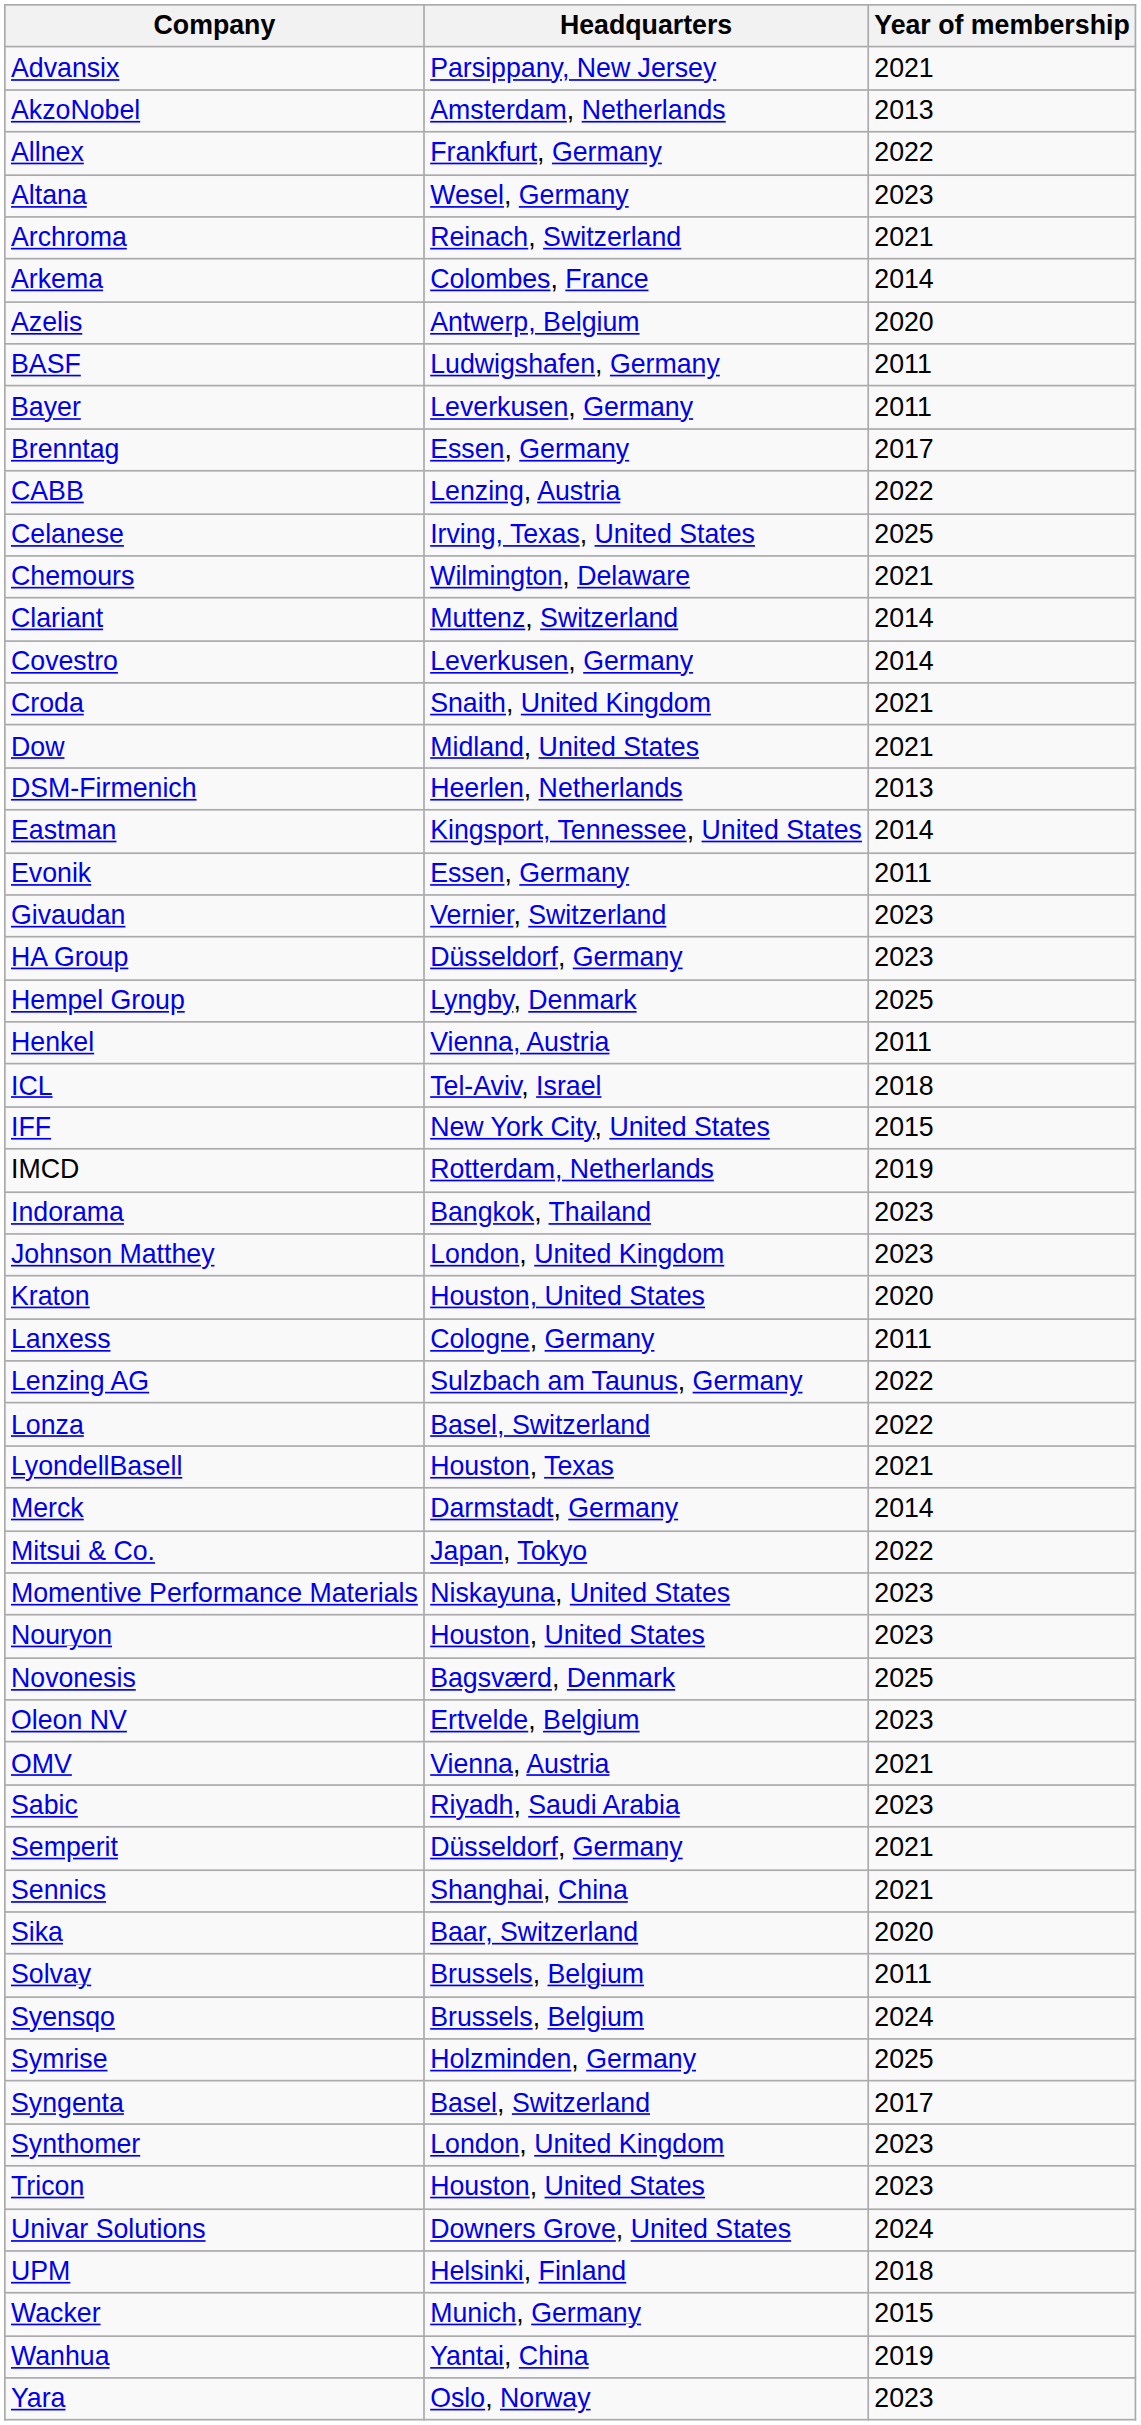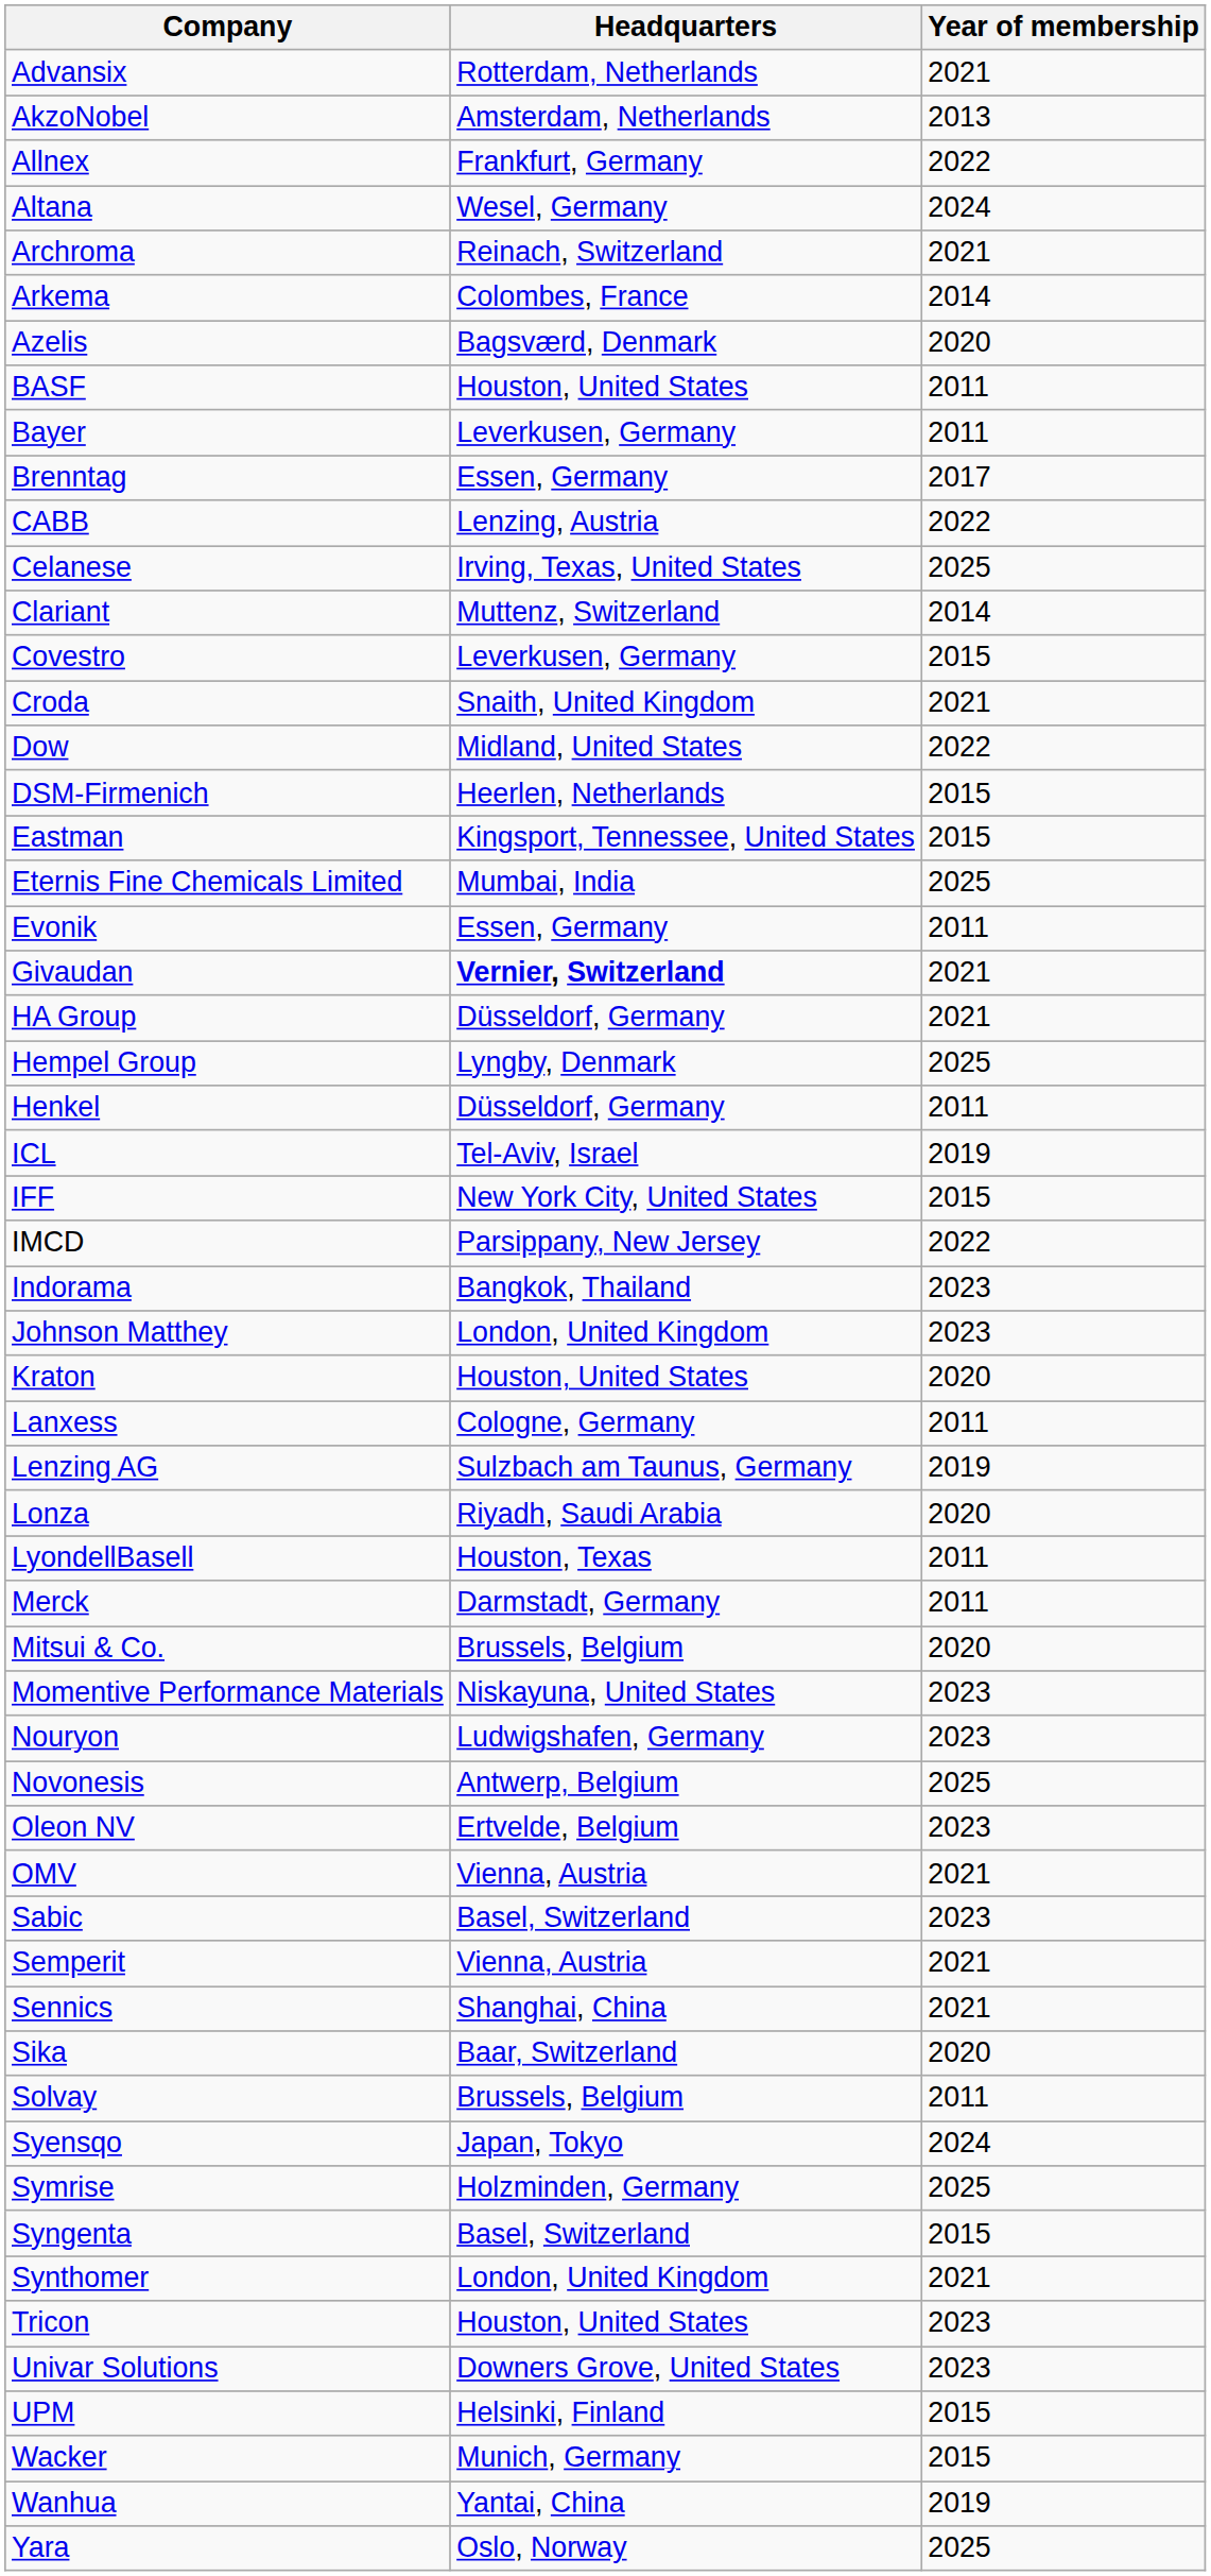 <table class="wikitable sortable mw-collapsible">
 <tr>
 <th>Company</th>
 <th>Headquarters</th>
 <th>Year of membership</th>
 </tr>
 <tr>
 <td><a href='#'>Advansix</a></td>
-<td><a href='#'>Parsippany, New Jersey</a></td>
+<td><a href='#'>Rotterdam, Netherlands</a></td>
 <td>2021</td>
 </tr>
 <tr>
 <td><a href='#'>AkzoNobel</a></td>
 <td><a href='#'>Amsterdam</a>, <a href='#'>Netherlands</a></td>
 <td>2013</td>
 </tr>
 <tr>
 <td><a href='#'>Allnex</a></td>
 <td><a href='#'>Frankfurt</a>, <a href='#'>Germany</a></td>
 <td>2022</td>
 </tr>
 <tr>
 <td><a href='#'>Altana</a></td>
 <td><a href='#'>Wesel</a>, <a href='#'>Germany</a></td>
-<td>2023</td>
+<td>2024</td>
 </tr>
 <tr>
 <td><a href='#'>Archroma</a></td>
 <td><a href='#'>Reinach</a>, <a href='#'>Switzerland</a></td>
 <td>2021</td>
 </tr>
 <tr>
 <td><a href='#'>Arkema</a></td>
 <td><a href='#'>Colombes</a>, <a href='#'>France</a></td>
 <td>2014</td>
 </tr>
 <tr>
 <td><a href='#'>Azelis</a></td>
-<td><a href='#'>Antwerp, Belgium</a></td>
+<td><a href='#'>Bagsværd</a>, <a href='#'>Denmark</a></td>
 <td>2020</td>
 </tr>
 <tr>
 <td><a href='#'>BASF</a></td>
-<td><a href='#'>Ludwigshafen</a>, <a href='#'>Germany</a></td>
+<td><a href='#'>Houston</a>, <a href='#'>United States</a></td>
 <td>2011</td>
 </tr>
 <tr>
 <td><a href='#'>Bayer</a></td>
 <td><a href='#'>Leverkusen</a>, <a href='#'>Germany</a></td>
 <td>2011</td>
 </tr>
 <tr>
 <td><a href='#'>Brenntag</a></td>
 <td><a href='#'>Essen</a>, <a href='#'>Germany</a></td>
 <td>2017</td>
 </tr>
 <tr>
 <td><a href='#'>CABB</a></td>
 <td><a href='#'>Lenzing</a>, <a href='#'>Austria</a></td>
 <td>2022</td>
 </tr>
 <tr>
 <td><a href='#'>Celanese</a></td>
 <td><a href='#'>Irving, Texas</a>, <a href='#'>United States</a></td>
 <td>2025</td>
 </tr>
 <tr>
-<td><a href='#'>Chemours</a></td>
-<td><a href='#'>Wilmington</a>, <a href='#'>Delaware</a></td>
-<td>2021</td>
-</tr>
-<tr>
 <td><a href='#'>Clariant</a></td>
 <td><a href='#'>Muttenz</a>, <a href='#'>Switzerland</a></td>
 <td>2014</td>
 </tr>
 <tr>
 <td><a href='#'>Covestro</a></td>
 <td><a href='#'>Leverkusen</a>, <a href='#'>Germany</a></td>
-<td>2014</td>
+<td>2015</td>
 </tr>
 <tr>
 <td><a href='#'>Croda</a></td>
 <td><a href='#'>Snaith</a>, <a href='#'>United Kingdom</a></td>
 <td>2021</td>
 </tr>
 <tr>
 <td><a href='#'>Dow</a></td>
 <td><a href='#'>Midland</a>, <a href='#'>United States</a></td>
-<td>2021</td>
+<td>2022</td>
 </tr>
 <tr>
 <td><a href='#'>DSM-Firmenich</a></td>
 <td><a href='#'>Heerlen</a>, <a href='#'>Netherlands</a></td>
-<td>2013</td>
+<td>2015</td>
 </tr>
 <tr>
 <td><a href='#'>Eastman</a></td>
 <td><a href='#'>Kingsport, Tennessee</a>, <a href='#'>United States</a></td>
-<td>2014</td>
+<td>2015</td>
+</tr>
+<tr>
+<td><a href='#'>Eternis Fine Chemicals Limited</a></td>
+<td><a href='#'>Mumbai</a>, <a href='#'>India</a></td>
+<td>2025</td>
 </tr>
 <tr>
 <td><a href='#'>Evonik</a></td>
 <td><a href='#'>Essen</a>, <a href='#'>Germany</a></td>
 <td>2011</td>
 </tr>
 <tr>
 <td><a href='#'>Givaudan</a></td>
-<td><a href='#'>Vernier</a>, <a href='#'>Switzerland</a></td>
-<td>2023</td>
+<td><strong><a href='#'>Vernier</a>, <a href='#'>Switzerland</a></strong></td>
+<td>2021</td>
 </tr>
 <tr>
 <td><a href='#'>HA Group</a></td>
 <td><a href='#'>Düsseldorf</a>, <a href='#'>Germany</a></td>
-<td>2023</td>
+<td>2021</td>
 </tr>
 <tr>
 <td><a href='#'>Hempel Group</a></td>
 <td><a href='#'>Lyngby</a>, <a href='#'>Denmark</a></td>
 <td>2025</td>
 </tr>
 <tr>
 <td><a href='#'>Henkel</a></td>
-<td><a href='#'>Vienna, Austria</a></td>
+<td><a href='#'>Düsseldorf</a>, <a href='#'>Germany</a></td>
 <td>2011</td>
 </tr>
 <tr>
 <td><a href='#'>ICL</a></td>
 <td><a href='#'>Tel-Aviv</a>, <a href='#'>Israel</a></td>
-<td>2018</td>
+<td>2019</td>
 </tr>
 <tr>
 <td><a href='#'>IFF</a></td>
 <td><a href='#'>New York City</a>, <a href='#'>United States</a></td>
 <td>2015</td>
 </tr>
 <tr>
 <td>IMCD</td>
-<td><a href='#'>Rotterdam, Netherlands</a></td>
-<td>2019</td>
+<td><a href='#'>Parsippany, New Jersey</a></td>
+<td>2022</td>
 </tr>
 <tr>
 <td><a href='#'>Indorama</a></td>
 <td><a href='#'>Bangkok</a>, <a href='#'>Thailand</a></td>
 <td>2023</td>
 </tr>
 <tr>
 <td><a href='#'>Johnson Matthey</a></td>
 <td><a href='#'>London</a>, <a href='#'>United Kingdom</a></td>
 <td>2023</td>
 </tr>
 <tr>
 <td><a href='#'>Kraton</a></td>
 <td><a href='#'>Houston, United States</a></td>
 <td>2020</td>
 </tr>
 <tr>
 <td><a href='#'>Lanxess</a></td>
 <td><a href='#'>Cologne</a>, <a href='#'>Germany</a></td>
 <td>2011</td>
 </tr>
 <tr>
 <td><a href='#'>Lenzing AG</a></td>
 <td><a href='#'>Sulzbach am Taunus</a>, <a href='#'>Germany</a></td>
-<td>2022</td>
+<td>2019</td>
 </tr>
 <tr>
 <td><a href='#'>Lonza</a></td>
-<td><a href='#'>Basel, Switzerland</a></td>
-<td>2022</td>
+<td><a href='#'>Riyadh</a>, <a href='#'>Saudi Arabia</a></td>
+<td>2020</td>
 </tr>
 <tr>
 <td><a href='#'>LyondellBasell</a></td>
 <td><a href='#'>Houston</a>, <a href='#'>Texas</a></td>
-<td>2021</td>
+<td>2011</td>
 </tr>
 <tr>
 <td><a href='#'>Merck</a></td>
 <td><a href='#'>Darmstadt</a>, <a href='#'>Germany</a></td>
-<td>2014</td>
+<td>2011</td>
 </tr>
 <tr>
 <td><a href='#'>Mitsui & Co.</a></td>
-<td><a href='#'>Japan</a>, <a href='#'>Tokyo</a></td>
-<td>2022</td>
+<td><a href='#'>Brussels</a>, <a href='#'>Belgium</a></td>
+<td>2020</td>
 </tr>
 <tr>
 <td><a href='#'>Momentive Performance Materials</a></td>
 <td><a href='#'>Niskayuna</a>, <a href='#'>United States</a></td>
 <td>2023</td>
 </tr>
 <tr>
 <td><a href='#'>Nouryon</a></td>
-<td><a href='#'>Houston</a>, <a href='#'>United States</a></td>
+<td><a href='#'>Ludwigshafen</a>, <a href='#'>Germany</a></td>
 <td>2023</td>
 </tr>
 <tr>
 <td><a href='#'>Novonesis</a></td>
-<td><a href='#'>Bagsværd</a>, <a href='#'>Denmark</a></td>
+<td><a href='#'>Antwerp, Belgium</a></td>
 <td>2025</td>
 </tr>
 <tr>
 <td><a href='#'>Oleon NV</a></td>
 <td><a href='#'>Ertvelde</a>, <a href='#'>Belgium</a></td>
 <td>2023</td>
 </tr>
 <tr>
 <td><a href='#'>OMV</a></td>
 <td><a href='#'>Vienna</a>, <a href='#'>Austria</a></td>
 <td>2021</td>
 </tr>
 <tr>
 <td><a href='#'>Sabic</a></td>
-<td><a href='#'>Riyadh</a>, <a href='#'>Saudi Arabia</a></td>
+<td><a href='#'>Basel, Switzerland</a></td>
 <td>2023</td>
 </tr>
 <tr>
 <td><a href='#'>Semperit</a></td>
-<td><a href='#'>Düsseldorf</a>, <a href='#'>Germany</a></td>
+<td><a href='#'>Vienna, Austria</a></td>
 <td>2021</td>
 </tr>
 <tr>
 <td><a href='#'>Sennics</a></td>
 <td><a href='#'>Shanghai</a>, <a href='#'>China</a></td>
 <td>2021</td>
 </tr>
 <tr>
 <td><a href='#'>Sika</a></td>
 <td><a href='#'>Baar, Switzerland</a></td>
 <td>2020</td>
 </tr>
 <tr>
 <td><a href='#'>Solvay</a></td>
 <td><a href='#'>Brussels</a>, <a href='#'>Belgium</a></td>
 <td>2011</td>
 </tr>
 <tr>
 <td><a href='#'>Syensqo</a></td>
-<td><a href='#'>Brussels</a>, <a href='#'>Belgium</a></td>
+<td><a href='#'>Japan</a>, <a href='#'>Tokyo</a></td>
 <td>2024</td>
 </tr>
 <tr>
 <td><a href='#'>Symrise</a></td>
 <td><a href='#'>Holzminden</a>, <a href='#'>Germany</a></td>
 <td>2025</td>
 </tr>
 <tr>
 <td><a href='#'>Syngenta</a></td>
 <td><a href='#'>Basel</a>, <a href='#'>Switzerland</a></td>
-<td>2017</td>
+<td>2015</td>
 </tr>
 <tr>
 <td><a href='#'>Synthomer</a></td>
 <td><a href='#'>London</a>, <a href='#'>United Kingdom</a></td>
-<td>2023</td>
+<td>2021</td>
 </tr>
 <tr>
 <td><a href='#'>Tricon</a></td>
 <td><a href='#'>Houston</a>, <a href='#'>United States</a></td>
 <td>2023</td>
 </tr>
 <tr>
 <td><a href='#'>Univar Solutions</a></td>
 <td><a href='#'>Downers Grove</a>, <a href='#'>United States</a></td>
-<td>2024</td>
+<td>2023</td>
 </tr>
 <tr>
 <td><a href='#'>UPM</a></td>
 <td><a href='#'>Helsinki</a>, <a href='#'>Finland</a></td>
-<td>2018</td>
+<td>2015</td>
 </tr>
 <tr>
 <td><a href='#'>Wacker</a></td>
 <td><a href='#'>Munich</a>, <a href='#'>Germany</a></td>
 <td>2015</td>
 </tr>
 <tr>
 <td><a href='#'>Wanhua</a></td>
 <td><a href='#'>Yantai</a>, <a href='#'>China</a></td>
 <td>2019</td>
 </tr>
 <tr>
 <td><a href='#'>Yara</a></td>
 <td><a href='#'>Oslo</a>, <a href='#'>Norway</a></td>
-<td>2023</td>
+<td>2025</td>
 </tr>
 </table>
